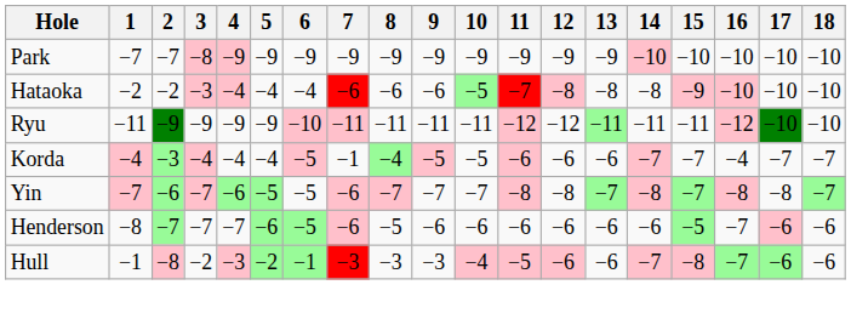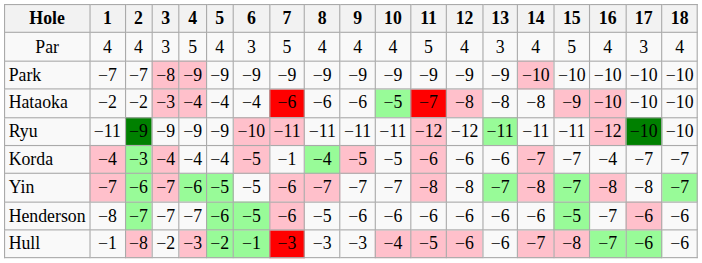 <table class="wikitable" style="text-align:center">
 <tr>
 <th>Hole</th>
 <th>1</th>
 <th>2</th>
 <th>3</th>
 <th>4</th>
 <th>5</th>
 <th>6</th>
 <th>7</th>
 <th>8</th>
 <th>9</th>
 <th>10</th>
 <th>11</th>
 <th>12</th>
 <th>13</th>
 <th>14</th>
 <th>15</th>
 <th>16</th>
 <th>17</th>
 <th>18</th>
+</tr>
+<tr>
+<td>Par</td>
+<td>4</td>
+<td>4</td>
+<td>3</td>
+<td>5</td>
+<td>4</td>
+<td>3</td>
+<td>5</td>
+<td>4</td>
+<td>4</td>
+<td>4</td>
+<td>5</td>
+<td>4</td>
+<td>3</td>
+<td>4</td>
+<td>5</td>
+<td>4</td>
+<td>3</td>
+<td>4</td>
 </tr>
 <tr>
 <td align=left> Park</td>
 <td>−7</td>
 <td>−7</td>
 <td style="background: Pink;">−8</td>
 <td style="background: Pink;">−9</td>
 <td>−9</td>
 <td>−9</td>
 <td>−9</td>
 <td>−9</td>
 <td>−9</td>
 <td>−9</td>
 <td>−9</td>
 <td>−9</td>
 <td>−9</td>
 <td style="background: Pink;">−10</td>
 <td>−10</td>
 <td>−10</td>
 <td>−10</td>
 <td>−10</td>
 </tr>
 <tr>
 <td align=left> Hataoka</td>
 <td>−2</td>
 <td>−2</td>
 <td style="background: Pink;">−3</td>
 <td style="background: Pink;">−4</td>
 <td>−4</td>
 <td>−4</td>
 <td style="background: Red;">−6</td>
 <td>−6</td>
 <td>−6</td>
 <td style="background: PaleGreen;">−5</td>
 <td style="background: Red;">−7</td>
 <td style="background: Pink;">−8</td>
 <td>−8</td>
 <td>−8</td>
 <td style="background: Pink;">−9</td>
 <td style="background: Pink;">−10</td>
 <td>−10</td>
 <td>−10</td>
 </tr>
 <tr>
 <td align=left> Ryu</td>
 <td>−11</td>
 <td style="background: Green;">−9</td>
 <td>−9</td>
 <td>−9</td>
 <td>−9</td>
 <td style="background: Pink;">−10</td>
 <td style="background: Pink;">−11</td>
 <td>−11</td>
 <td>−11</td>
 <td>−11</td>
 <td style="background: Pink;">−12</td>
 <td>−12</td>
 <td style="background: PaleGreen;">−11</td>
 <td>−11</td>
 <td>−11</td>
 <td style="background: Pink;">−12</td>
 <td style="background: Green;">−10</td>
 <td>−10</td>
 </tr>
 <tr>
 <td align=left> Korda</td>
 <td style="background: Pink;">−4</td>
 <td style="background: PaleGreen;">−3</td>
 <td style="background: Pink;">−4</td>
 <td>−4</td>
 <td>−4</td>
 <td style="background: Pink;">−5</td>
 <td>−1</td>
 <td style="background: PaleGreen;">−4</td>
 <td style="background: Pink;">−5</td>
 <td>−5</td>
 <td style="background: Pink;">−6</td>
 <td>−6</td>
 <td>−6</td>
 <td style="background: Pink;">−7</td>
 <td>−7</td>
 <td>−4</td>
 <td>−7</td>
 <td>−7</td>
 </tr>
 <tr>
 <td align=left> Yin</td>
 <td style="background: Pink;">−7</td>
 <td style="background: PaleGreen;">−6</td>
 <td style="background: Pink;">−7</td>
 <td style="background: PaleGreen;">−6</td>
 <td style="background: PaleGreen;">−5</td>
 <td>−5</td>
 <td style="background: Pink;">−6</td>
 <td style="background: Pink;">−7</td>
 <td>−7</td>
 <td>−7</td>
 <td style="background: Pink;">−8</td>
 <td>−8</td>
 <td style="background: PaleGreen;">−7</td>
 <td style="background: Pink;">−8</td>
 <td style="background: PaleGreen;">−7</td>
 <td style="background: Pink;">−8</td>
 <td>−8</td>
 <td style="background: PaleGreen;">−7</td>
 </tr>
 <tr>
 <td align=left> Henderson</td>
 <td>−8</td>
 <td style="background: PaleGreen;">−7</td>
 <td>−7</td>
 <td>−7</td>
 <td style="background: PaleGreen;">−6</td>
 <td style="background: PaleGreen;">−5</td>
 <td style="background: Pink;">−6</td>
 <td>−5</td>
 <td>−6</td>
 <td>−6</td>
 <td>−6</td>
 <td>−6</td>
 <td>−6</td>
 <td>−6</td>
 <td style="background: PaleGreen;">−5</td>
 <td>−7</td>
 <td style="background: Pink;">−6</td>
 <td>−6</td>
 </tr>
 <tr>
 <td align=left> Hull</td>
 <td>−1</td>
 <td style="background: Pink;">−8</td>
 <td>−2</td>
 <td style="background: Pink;">−3</td>
 <td style="background: PaleGreen;">−2</td>
 <td style="background: PaleGreen;">−1</td>
 <td style="background: Red;">−3</td>
 <td>−3</td>
 <td>−3</td>
 <td style="background: Pink;">−4</td>
 <td style="background: Pink;">−5</td>
 <td style="background: Pink;">−6</td>
 <td>−6</td>
 <td style="background: Pink;">−7</td>
 <td style="background: Pink;">−8</td>
 <td style="background: PaleGreen;">−7</td>
 <td style="background: PaleGreen;">−6</td>
 <td>−6</td>
 </tr>
 </table>
